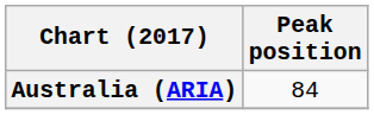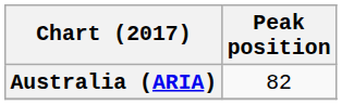 <table class="wikitable sortable plainrowheaders" style="text-align:center">
 <tr>
 <th>Chart (2017)</th>
 <th>Peak<br>position</th>
 </tr>
 <tr>
 <th scope="row">Australia (<a href='#'>ARIA</a>)</th>
-<td>84</td>
+<td>82</td>
 </tr>
 <tr>
 </tr>
 </table>
